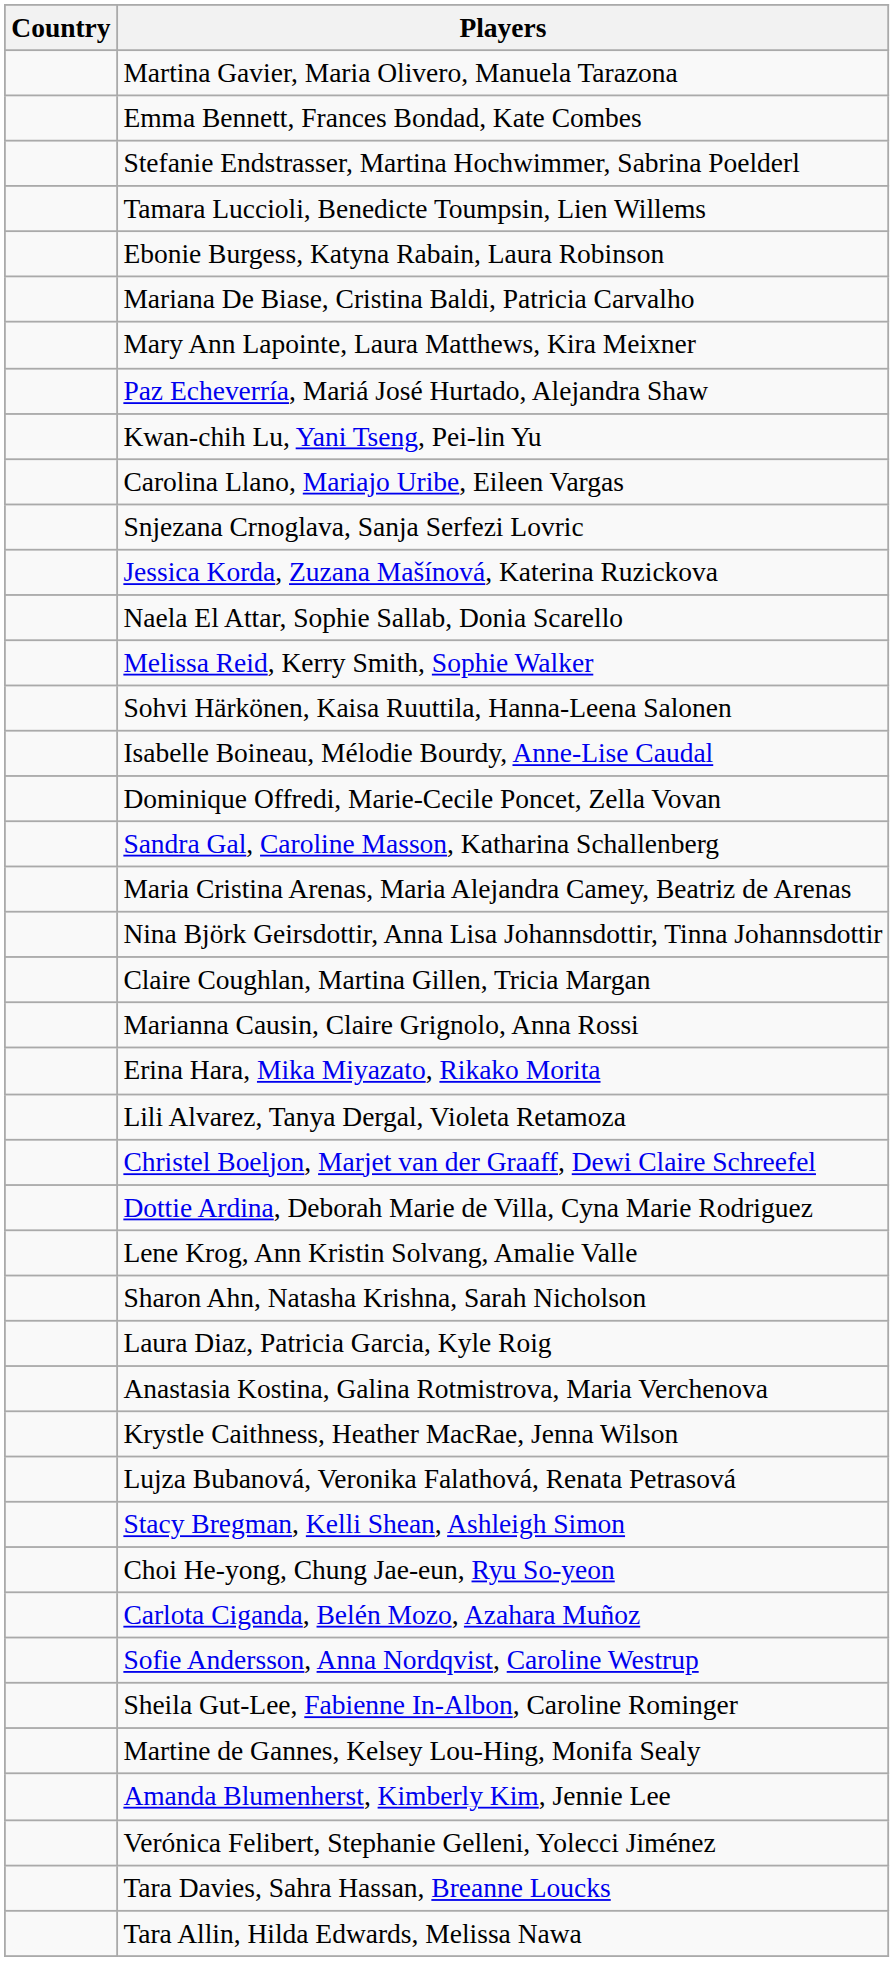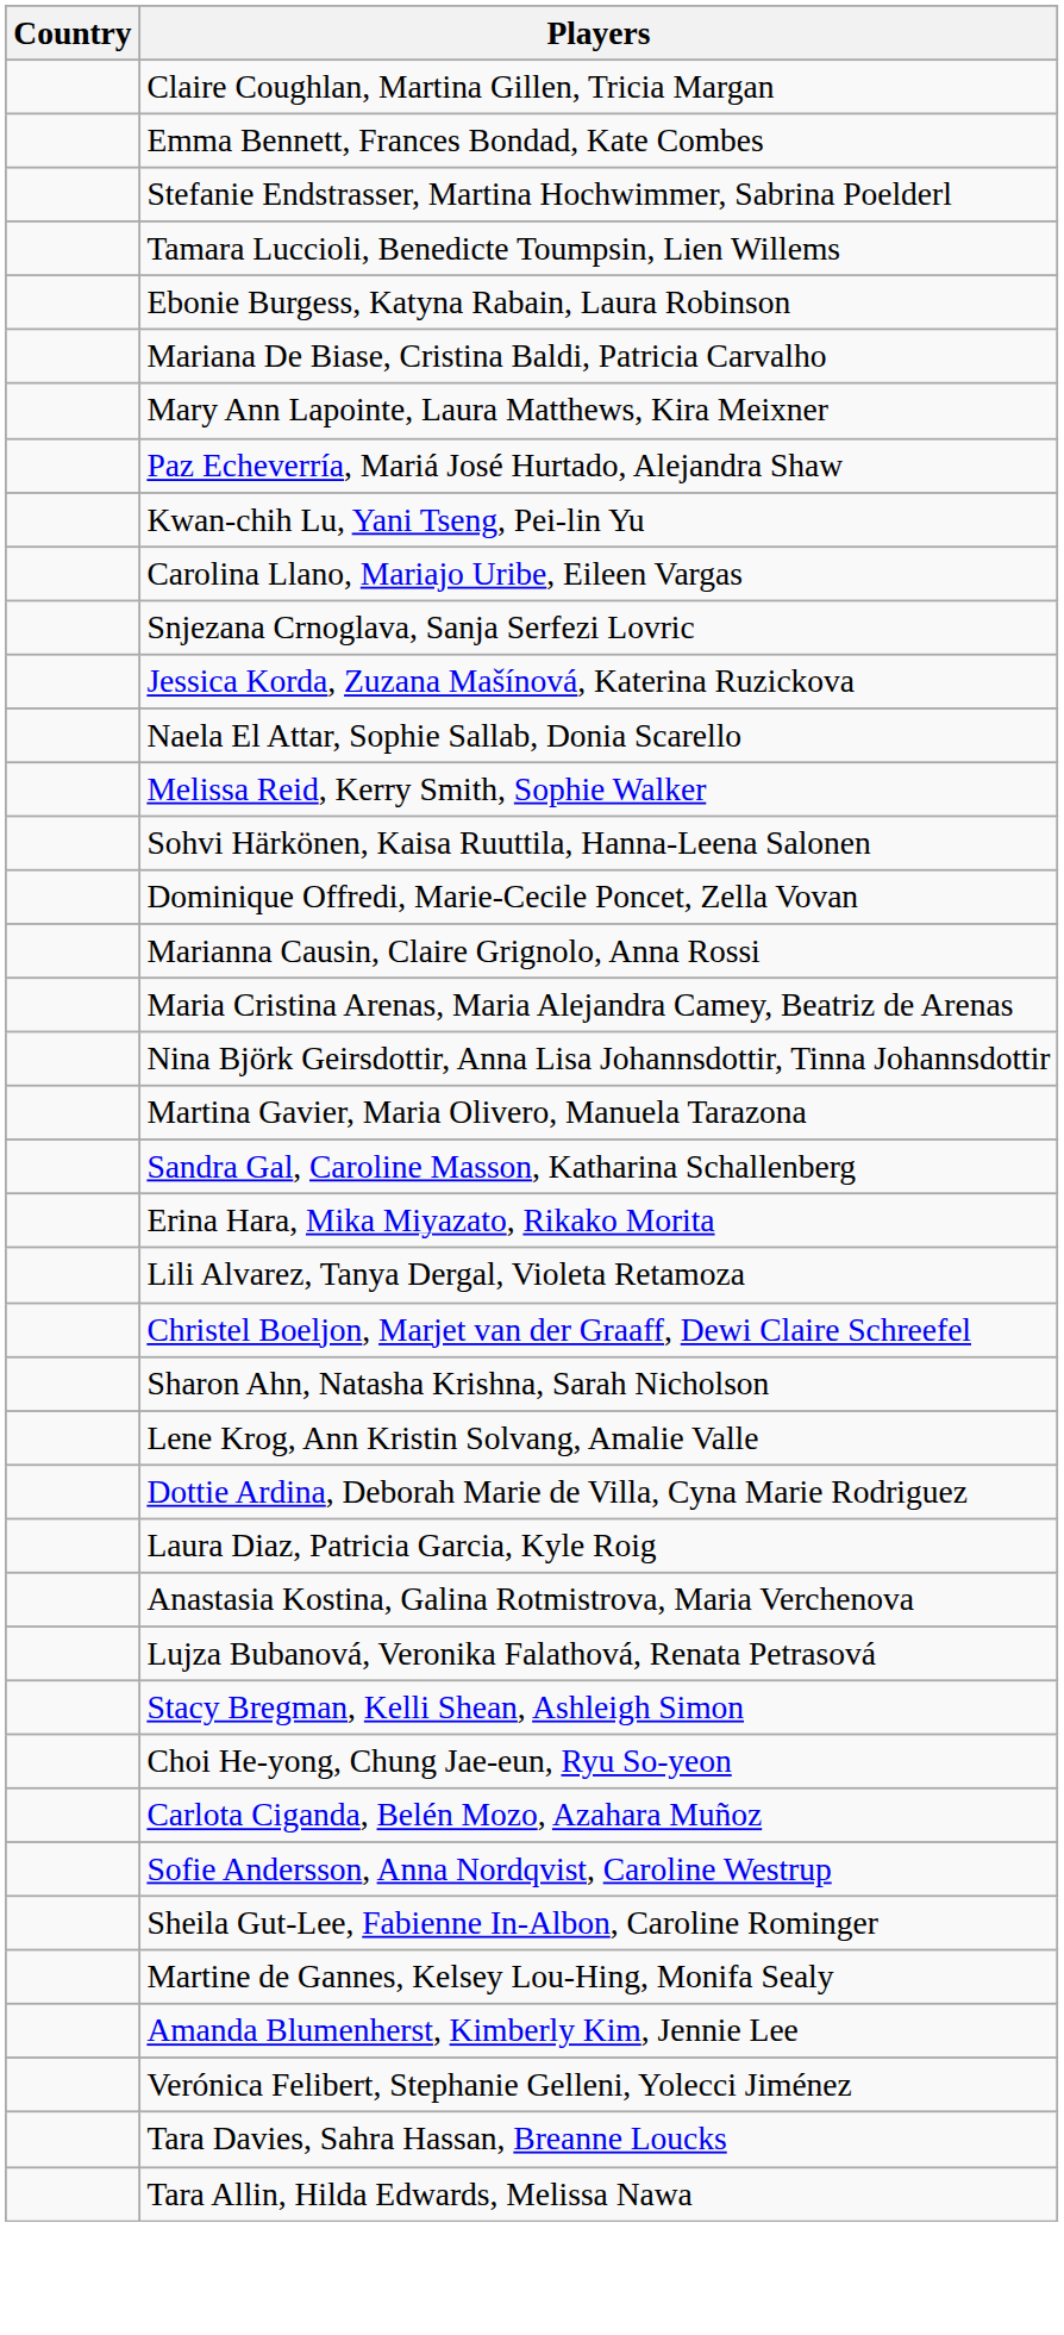 <table class="wikitable" style="font-size:95%;">
 <tr>
 <th>Country</th>
 <th>Players</th>
 </tr>
 <tr>
 <td></td>
-<td>Martina Gavier, Maria Olivero, Manuela Tarazona</td>
+<td>Claire Coughlan, Martina Gillen, Tricia Margan</td>
 </tr>
 <tr>
 <td></td>
 <td>Emma Bennett, Frances Bondad, Kate Combes</td>
 </tr>
 <tr>
 <td></td>
 <td>Stefanie Endstrasser, Martina Hochwimmer, Sabrina Poelderl</td>
 </tr>
 <tr>
 <td></td>
 <td>Tamara Luccioli, Benedicte Toumpsin, Lien Willems</td>
 </tr>
 <tr>
 <td></td>
 <td>Ebonie Burgess, Katyna Rabain, Laura Robinson</td>
 </tr>
 <tr>
 <td></td>
 <td>Mariana De Biase, Cristina Baldi, Patricia Carvalho</td>
 </tr>
 <tr>
 <td></td>
 <td>Mary Ann Lapointe, Laura Matthews, Kira Meixner</td>
 </tr>
 <tr>
 <td></td>
 <td><a href='#'>Paz Echeverría</a>, Mariá José Hurtado, Alejandra Shaw</td>
 </tr>
 <tr>
 <td></td>
 <td>Kwan-chih Lu, <a href='#'>Yani Tseng</a>, Pei-lin Yu</td>
 </tr>
 <tr>
 <td></td>
 <td>Carolina Llano, <a href='#'>Mariajo Uribe</a>, Eileen Vargas</td>
 </tr>
 <tr>
 <td></td>
 <td>Snjezana Crnoglava, Sanja Serfezi Lovric</td>
 </tr>
 <tr>
 <td></td>
 <td><a href='#'>Jessica Korda</a>, <a href='#'>Zuzana Mašínová</a>, Katerina Ruzickova</td>
 </tr>
 <tr>
 <td></td>
 <td>Naela El Attar, Sophie Sallab, Donia Scarello</td>
 </tr>
 <tr>
 <td></td>
 <td><a href='#'>Melissa Reid</a>, Kerry Smith, <a href='#'>Sophie Walker</a></td>
 </tr>
 <tr>
 <td></td>
 <td>Sohvi Härkönen, Kaisa Ruuttila, Hanna-Leena Salonen</td>
 </tr>
 <tr>
 <td></td>
-<td>Isabelle Boineau, Mélodie Bourdy, <a href='#'>Anne-Lise Caudal</a></td>
-</tr>
-<tr>
-<td></td>
 <td>Dominique Offredi, Marie-Cecile Poncet, Zella Vovan</td>
 </tr>
 <tr>
 <td></td>
-<td><a href='#'>Sandra Gal</a>, <a href='#'>Caroline Masson</a>, Katharina Schallenberg</td>
+<td>Marianna Causin, Claire Grignolo, Anna Rossi</td>
 </tr>
 <tr>
 <td></td>
 <td>Maria Cristina Arenas, Maria Alejandra Camey, Beatriz de Arenas</td>
 </tr>
 <tr>
 <td></td>
 <td>Nina Björk Geirsdottir, Anna Lisa Johannsdottir, Tinna Johannsdottir</td>
 </tr>
 <tr>
 <td></td>
-<td>Claire Coughlan, Martina Gillen, Tricia Margan</td>
+<td>Martina Gavier, Maria Olivero, Manuela Tarazona</td>
 </tr>
 <tr>
 <td></td>
-<td>Marianna Causin, Claire Grignolo, Anna Rossi</td>
+<td><a href='#'>Sandra Gal</a>, <a href='#'>Caroline Masson</a>, Katharina Schallenberg</td>
 </tr>
 <tr>
 <td></td>
 <td>Erina Hara, <a href='#'>Mika Miyazato</a>, <a href='#'>Rikako Morita</a></td>
 </tr>
 <tr>
 <td></td>
 <td>Lili Alvarez, Tanya Dergal, Violeta Retamoza</td>
 </tr>
 <tr>
 <td></td>
 <td><a href='#'>Christel Boeljon</a>, <a href='#'>Marjet van der Graaff</a>, <a href='#'>Dewi Claire Schreefel</a></td>
 </tr>
 <tr>
 <td></td>
-<td><a href='#'>Dottie Ardina</a>, Deborah Marie de Villa, Cyna Marie Rodriguez</td>
+<td>Sharon Ahn, Natasha Krishna, Sarah Nicholson</td>
 </tr>
 <tr>
 <td></td>
 <td>Lene Krog, Ann Kristin Solvang, Amalie Valle</td>
 </tr>
 <tr>
 <td></td>
-<td>Sharon Ahn, Natasha Krishna, Sarah Nicholson</td>
+<td><a href='#'>Dottie Ardina</a>, Deborah Marie de Villa, Cyna Marie Rodriguez</td>
 </tr>
 <tr>
 <td></td>
 <td>Laura Diaz, Patricia Garcia, Kyle Roig</td>
 </tr>
 <tr>
 <td></td>
 <td>Anastasia Kostina, Galina Rotmistrova, Maria Verchenova</td>
-</tr>
-<tr>
-<td></td>
-<td>Krystle Caithness, Heather MacRae, Jenna Wilson</td>
 </tr>
 <tr>
 <td></td>
 <td>Lujza Bubanová, Veronika Falathová, Renata Petrasová</td>
 </tr>
 <tr>
 <td></td>
 <td><a href='#'>Stacy Bregman</a>, <a href='#'>Kelli Shean</a>, <a href='#'>Ashleigh Simon</a></td>
 </tr>
 <tr>
 <td></td>
 <td>Choi He-yong, Chung Jae-eun, <a href='#'>Ryu So-yeon</a></td>
 </tr>
 <tr>
 <td></td>
 <td><a href='#'>Carlota Ciganda</a>, <a href='#'>Belén Mozo</a>, <a href='#'>Azahara Muñoz</a></td>
 </tr>
 <tr>
 <td></td>
 <td><a href='#'>Sofie Andersson</a>, <a href='#'>Anna Nordqvist</a>, <a href='#'>Caroline Westrup</a></td>
 </tr>
 <tr>
 <td></td>
 <td>Sheila Gut-Lee, <a href='#'>Fabienne In-Albon</a>, Caroline Rominger</td>
 </tr>
 <tr>
 <td></td>
 <td>Martine de Gannes, Kelsey Lou-Hing, Monifa Sealy</td>
 </tr>
 <tr>
 <td></td>
 <td><a href='#'>Amanda Blumenherst</a>, <a href='#'>Kimberly Kim</a>, Jennie Lee</td>
 </tr>
 <tr>
 <td></td>
 <td>Verónica Felibert, Stephanie Gelleni, Yolecci Jiménez</td>
 </tr>
 <tr>
 <td></td>
 <td>Tara Davies, Sahra Hassan, <a href='#'>Breanne Loucks</a></td>
 </tr>
 <tr>
 <td></td>
 <td>Tara Allin, Hilda Edwards, Melissa Nawa</td>
 </tr>
 </table>
